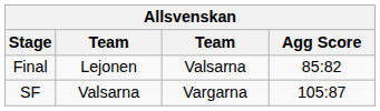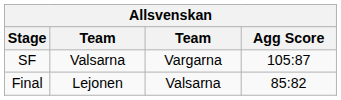 <table class="wikitable">
 <tr>
 <th colspan="4">Allsvenskan</th>
 </tr>
 <tr>
 <th width=20>Stage</th>
 <th width=100>Team</th>
 <th width=100>Team</th>
 <th width=100>Agg Score</th>
 </tr>
 <tr align=center>
+<td>SF</td>
+<td>Valsarna</td>
+<td>Vargarna</td>
+<td>105:87</td>
+</tr>
+<tr align=center>
 <td>Final</td>
 <td>Lejonen</td>
 <td>Valsarna</td>
 <td>85:82</td>
 </tr>
-<tr align=center>
-<td>SF</td>
-<td>Valsarna</td>
-<td>Vargarna</td>
-<td>105:87</td>
-</tr>
 </table>
